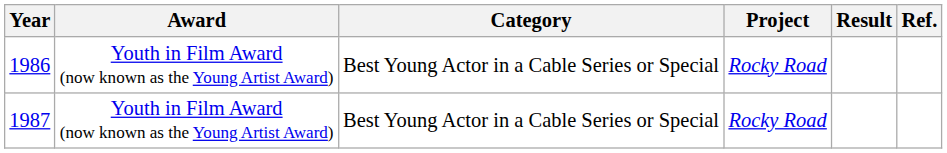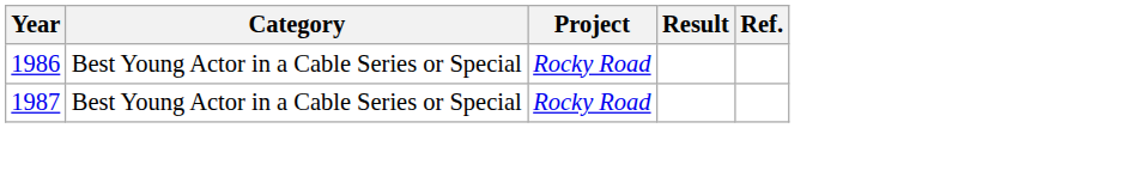 <table class="wikitable" rowspan=5; style="text-align: center; background:#ffffff;">
 <tr>
 <th>Year</th>
-<th>Award</th>
 <th>Category</th>
 <th>Project</th>
 <th>Result</th>
 <th>Ref.</th>
 </tr>
 <tr>
 <td><a href='#'>1986</a></td>
-<td><a href='#'>Youth in Film Award</a><br><small>(now known as the <a href='#'>Young Artist Award</a>)</small></td>
 <td>Best Young Actor in a Cable Series or Special</td>
 <td><em><a href='#'>Rocky Road</a></em></td>
 <td></td>
 <td></td>
 </tr>
 <tr>
 <td><a href='#'>1987</a></td>
-<td><a href='#'>Youth in Film Award</a><br><small>(now known as the <a href='#'>Young Artist Award</a>)</small></td>
 <td>Best Young Actor in a Cable Series or Special</td>
 <td><em><a href='#'>Rocky Road</a></em></td>
 <td></td>
 <td></td>
 </tr>
 </table>
